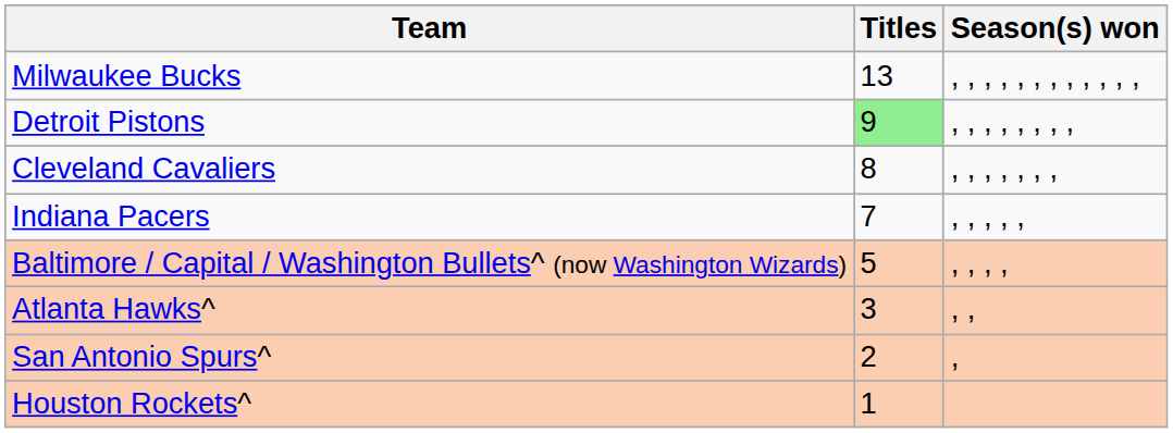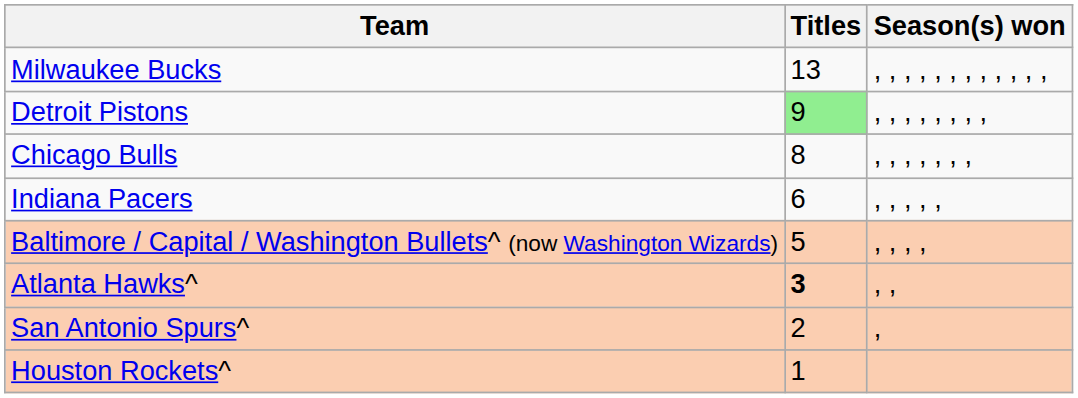 <table class="wikitable sortable">
 <tr>
 <th>Team</th>
 <th>Titles</th>
 <th>Season(s) won</th>
 </tr>
 <tr>
 <td><a href='#'>Milwaukee Bucks</a></td>
 <td>13</td>
 <td>, , , , , , , , , , , , </td>
 </tr>
 <tr>
 <td><a href='#'>Detroit Pistons</a></td>
 <td style="background: lightgreen;">9</td>
 <td>, , , , , , , , </td>
 </tr>
 <tr>
-<td><a href='#'>Cleveland Cavaliers</a></td>
+<td><a href='#'>Chicago Bulls</a></td>
 <td>8</td>
 <td>, , , , , , , </td>
 </tr>
 <tr>
 <td><a href='#'>Indiana Pacers</a></td>
-<td>7</td>
+<td>6</td>
 <td>, , , , , </td>
 </tr>
 <tr>
 <td bgcolor=#FBCEB1><a href='#'>Baltimore / Capital / Washington Bullets</a>^ <small>(now <a href='#'>Washington Wizards</a>)</small></td>
 <td bgcolor=#FBCEB1>5</td>
 <td bgcolor=#FBCEB1>, , , , </td>
 </tr>
 <tr>
 <td bgcolor=#FBCEB1><a href='#'>Atlanta Hawks</a>^</td>
-<td bgcolor=#FBCEB1>3</td>
+<td bgcolor=#FBCEB1><strong>3</strong></td>
 <td bgcolor=#FBCEB1>, , </td>
 </tr>
 <tr>
 <td bgcolor=#FBCEB1><a href='#'>San Antonio Spurs</a>^</td>
 <td bgcolor=#FBCEB1>2</td>
 <td bgcolor=#FBCEB1>, </td>
 </tr>
 <tr>
 <td bgcolor=#FBCEB1><a href='#'>Houston Rockets</a>^</td>
 <td bgcolor=#FBCEB1>1</td>
 <td bgcolor=#FBCEB1></td>
 </tr>
 </table>
